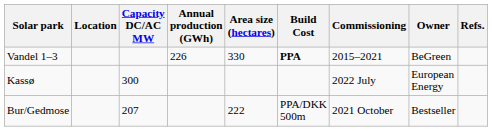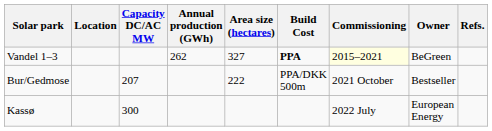 <table class="wikitable sortable">
 <tr>
 <th>Solar park</th>
 <th>Location</th>
 <th><a href='#'>Capacity</a><br> DC/AC <a href='#'>MW</a></th>
 <th>Annual production<br>(GWh)</th>
 <th>Area size<br>(<a href='#'>hectares</a>)</th>
 <th>Build<br>Cost</th>
 <th>Commissioning</th>
 <th>Owner</th>
 <th>Refs.</th>
 </tr>
 <tr>
 <td>Vandel 1–3</td>
 <td></td>
 <td></td>
-<td>226</td>
-<td>330</td>
+<td>262</td>
+<td>327</td>
 <td><strong>PPA</strong></td>
-<td>2015–2021</td>
+<td style="background: lightyellow;">2015–2021</td>
 <td>BeGreen</td>
-<td></td>
-</tr>
-<tr>
-<td>Kassø</td>
-<td></td>
-<td>300 </td>
-<td></td>
-<td></td>
-<td></td>
-<td>2022 July</td>
-<td>European Energy</td>
 <td></td>
 </tr>
 <tr>
 <td>Bur/Gedmose</td>
 <td></td>
 <td>207 </td>
 <td></td>
 <td>222</td>
 <td>PPA/DKK 500m</td>
 <td>2021 October</td>
 <td>Bestseller</td>
 <td><br></td>
 </tr>
+<tr>
+<td>Kassø</td>
+<td></td>
+<td>300 </td>
+<td></td>
+<td></td>
+<td></td>
+<td>2022 July</td>
+<td>European Energy</td>
+<td></td>
+</tr>
 </table>
